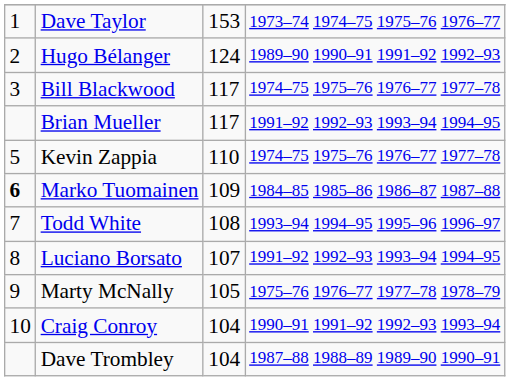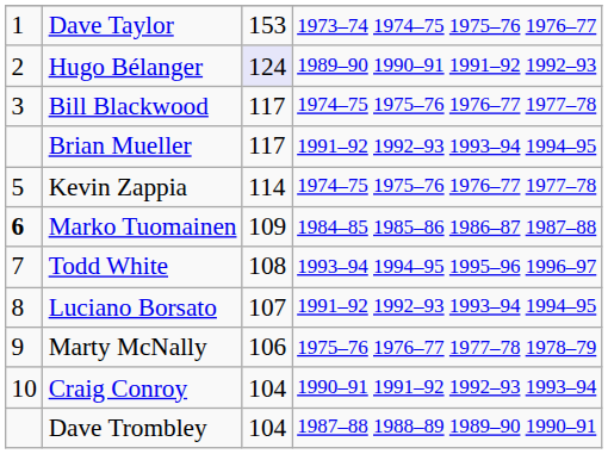 <table class="wikitable">
 <tr>
 </tr>
 <tr>
 <td>1</td>
 <td><a href='#'>Dave Taylor</a></td>
 <td>153</td>
 <td style="font-size:80%;"><a href='#'>1973–74</a> <a href='#'>1974–75</a> <a href='#'>1975–76</a> <a href='#'>1976–77</a></td>
 </tr>
 <tr>
 <td>2</td>
 <td><a href='#'>Hugo Bélanger</a></td>
-<td>124</td>
+<td style="background: lavender;">124</td>
 <td style="font-size:80%;"><a href='#'>1989–90</a> <a href='#'>1990–91</a> <a href='#'>1991–92</a> <a href='#'>1992–93</a></td>
 </tr>
 <tr>
 <td>3</td>
 <td><a href='#'>Bill Blackwood</a></td>
 <td>117</td>
 <td style="font-size:80%;"><a href='#'>1974–75</a> <a href='#'>1975–76</a> <a href='#'>1976–77</a> <a href='#'>1977–78</a></td>
 </tr>
 <tr>
 <td></td>
 <td><a href='#'>Brian Mueller</a></td>
 <td>117</td>
 <td style="font-size:80%;"><a href='#'>1991–92</a> <a href='#'>1992–93</a> <a href='#'>1993–94</a> <a href='#'>1994–95</a></td>
 </tr>
 <tr>
 <td>5</td>
 <td>Kevin Zappia</td>
-<td>110</td>
+<td>114</td>
 <td style="font-size:80%;"><a href='#'>1974–75</a> <a href='#'>1975–76</a> <a href='#'>1976–77</a> <a href='#'>1977–78</a></td>
 </tr>
 <tr>
 <td><strong>6</strong></td>
 <td><a href='#'>Marko Tuomainen</a></td>
 <td>109</td>
 <td style="font-size:80%;"><a href='#'>1984–85</a> <a href='#'>1985–86</a> <a href='#'>1986–87</a> <a href='#'>1987–88</a></td>
 </tr>
 <tr>
 <td>7</td>
 <td><a href='#'>Todd White</a></td>
 <td>108</td>
 <td style="font-size:80%;"><a href='#'>1993–94</a> <a href='#'>1994–95</a> <a href='#'>1995–96</a> <a href='#'>1996–97</a></td>
 </tr>
 <tr>
 <td>8</td>
 <td><a href='#'>Luciano Borsato</a></td>
 <td>107</td>
 <td style="font-size:80%;"><a href='#'>1991–92</a> <a href='#'>1992–93</a> <a href='#'>1993–94</a> <a href='#'>1994–95</a></td>
 </tr>
 <tr>
 <td>9</td>
 <td>Marty McNally</td>
-<td>105</td>
+<td>106</td>
 <td style="font-size:80%;"><a href='#'>1975–76</a> <a href='#'>1976–77</a> <a href='#'>1977–78</a> <a href='#'>1978–79</a></td>
 </tr>
 <tr>
 <td>10</td>
 <td><a href='#'>Craig Conroy</a></td>
 <td>104</td>
 <td style="font-size:80%;"><a href='#'>1990–91</a> <a href='#'>1991–92</a> <a href='#'>1992–93</a> <a href='#'>1993–94</a></td>
 </tr>
 <tr>
 <td></td>
 <td>Dave Trombley</td>
 <td>104</td>
 <td style="font-size:80%;"><a href='#'>1987–88</a> <a href='#'>1988–89</a> <a href='#'>1989–90</a> <a href='#'>1990–91</a></td>
 </tr>
 </table>
